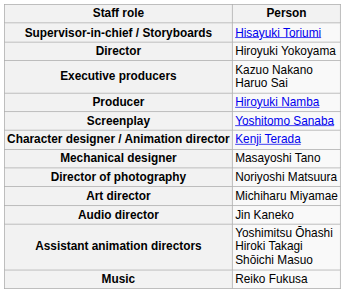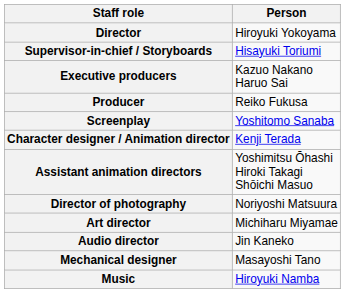 <table class="wikitable mw-collapsible">
 <tr>
 <th>Staff role</th>
 <th>Person</th>
 </tr>
 <tr>
+<th>Director</th>
+<td>Hiroyuki Yokoyama</td>
+</tr>
+<tr>
 <th>Supervisor-in-chief / Storyboards</th>
 <td><a href='#'>Hisayuki Toriumi</a></td>
-</tr>
-<tr>
-<th>Director</th>
-<td>Hiroyuki Yokoyama</td>
 </tr>
 <tr>
 <th>Executive producers</th>
 <td>Kazuo Nakano<br>Haruo Sai</td>
 </tr>
 <tr>
 <th>Producer</th>
-<td><a href='#'>Hiroyuki Namba</a></td>
+<td>Reiko Fukusa</td>
 </tr>
 <tr>
 <th>Screenplay</th>
 <td><a href='#'>Yoshitomo Sanaba</a></td>
 </tr>
 <tr>
 <th>Character designer / Animation director</th>
 <td><a href='#'>Kenji Terada</a></td>
 </tr>
 <tr>
-<th>Mechanical designer</th>
-<td>Masayoshi Tano</td>
+<th>Assistant animation directors</th>
+<td>Yoshimitsu Ōhashi<br>Hiroki Takagi<br>Shōichi Masuo</td>
 </tr>
 <tr>
 <th>Director of photography</th>
 <td>Noriyoshi Matsuura</td>
 </tr>
 <tr>
 <th>Art director</th>
 <td>Michiharu Miyamae</td>
 </tr>
 <tr>
 <th>Audio director</th>
 <td>Jin Kaneko</td>
 </tr>
 <tr>
-<th>Assistant animation directors</th>
-<td>Yoshimitsu Ōhashi<br>Hiroki Takagi<br>Shōichi Masuo</td>
+<th>Mechanical designer</th>
+<td>Masayoshi Tano</td>
 </tr>
 <tr>
 <th>Music</th>
-<td>Reiko Fukusa</td>
+<td><a href='#'>Hiroyuki Namba</a></td>
 </tr>
 </table>
